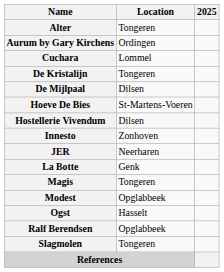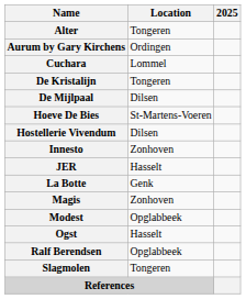 <table class="wikitable sortable plainrowheaders" style="text-align:left;">
 <tr>
 <th scope="col">Name</th>
 <th>Location</th>
 <th scope="col">2025</th>
 </tr>
 <tr>
 <th scope="row">Alter</th>
 <td Tongeren>Tongeren</td>
 <td></td>
 </tr>
 <tr>
 <th scope="row">Aurum by Gary Kirchens</th>
 <td Ordingen>Ordingen</td>
 <td></td>
 </tr>
 <tr>
 <th scope="row">Cuchara</th>
 <td Lommel>Lommel</td>
 <td></td>
 </tr>
 <tr>
 <th scope="row">De Kristalijn</th>
 <td Tongeren>Tongeren</td>
 <td></td>
 </tr>
 <tr>
 <th scope="row">De Mijlpaal</th>
 <td Dilsen>Dilsen</td>
 <td></td>
 </tr>
 <tr>
 <th scope="row">Hoeve De Bies</th>
 <td St-Martens-Voeren>St-Martens-Voeren</td>
 <td></td>
 </tr>
 <tr>
 <th scope="row">Hostellerie Vivendum</th>
 <td Dilsen>Dilsen</td>
 <td></td>
 </tr>
 <tr>
 <th scope="row">Innesto</th>
 <td Zonhoven>Zonhoven</td>
 <td></td>
 </tr>
 <tr>
 <th scope="row">JER</th>
-<td Neerharen>Neerharen</td>
+<td Hasselt>Hasselt</td>
 <td></td>
 </tr>
 <tr>
 <th scope="row">La Botte</th>
 <td Genk>Genk</td>
 <td></td>
 </tr>
 <tr>
 <th scope="row">Magis</th>
-<td Tongeren>Tongeren</td>
+<td Zonhoven>Zonhoven</td>
 <td></td>
 </tr>
 <tr>
 <th scope="row">Modest</th>
 <td Opglabbeek>Opglabbeek</td>
 <td></td>
 </tr>
 <tr>
 <th scope="row">Ogst</th>
 <td Hasselt>Hasselt</td>
 <td></td>
 </tr>
 <tr>
 <th scope="row">Ralf Berendsen</th>
 <td Opglabbeek>Opglabbeek</td>
 <td></td>
 </tr>
 <tr>
 <th scope="row">Slagmolen</th>
 <td Tongeren>Tongeren</td>
 <td></td>
 </tr>
 <tr>
 <th colspan="2" style="text-align: center;background: lightgray;">References</th>
 <th></th>
 </tr>
 </table>
